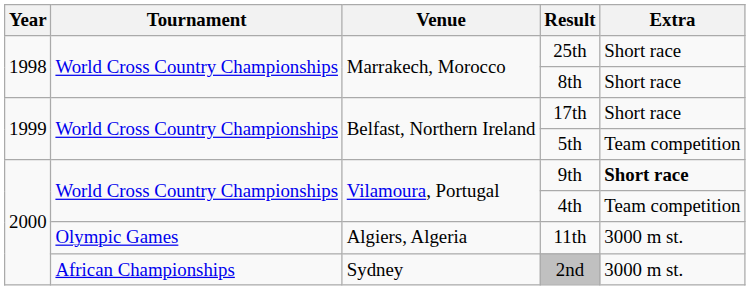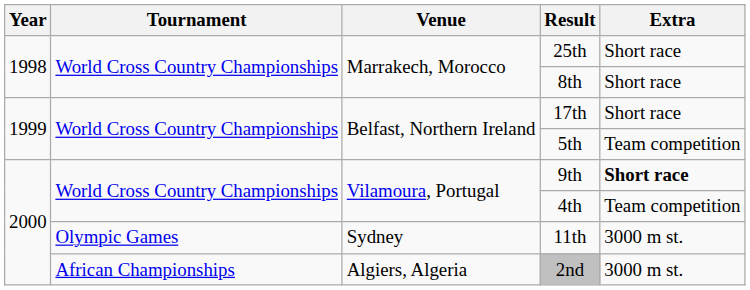 <table class=wikitable style="font-size:95%;">
 <tr>
 <th>Year</th>
 <th>Tournament</th>
 <th>Venue</th>
 <th>Result</th>
 <th>Extra</th>
 </tr>
 <tr>
 <td rowspan=2>1998</td>
 <td rowspan=2><a href='#'>World Cross Country Championships</a></td>
 <td rowspan=2>Marrakech, Morocco</td>
 <td align="center">25th</td>
 <td>Short race</td>
 </tr>
 <tr>
 <td align="center">8th</td>
 <td>Short race</td>
 </tr>
 <tr>
 <td rowspan=2>1999</td>
 <td rowspan=2><a href='#'>World Cross Country Championships</a></td>
 <td rowspan=2>Belfast, Northern Ireland</td>
 <td align="center">17th</td>
 <td>Short race</td>
 </tr>
 <tr>
 <td align="center">5th</td>
 <td>Team competition</td>
 </tr>
 <tr>
 <td rowspan=4>2000</td>
 <td rowspan=2><a href='#'>World Cross Country Championships</a></td>
 <td rowspan=2><a href='#'>Vilamoura</a>, Portugal</td>
 <td align="center">9th</td>
 <td><strong>Short race</strong></td>
 </tr>
 <tr>
 <td align="center">4th</td>
 <td>Team competition</td>
 </tr>
 <tr>
 <td><a href='#'>Olympic Games</a></td>
-<td>Algiers, Algeria</td>
+<td>Sydney</td>
 <td align="center">11th</td>
 <td>3000 m st.</td>
 </tr>
 <tr>
 <td><a href='#'>African Championships</a></td>
-<td>Sydney</td>
+<td>Algiers, Algeria</td>
 <td bgcolor="silver" align="center">2nd</td>
 <td>3000 m st.</td>
 </tr>
 </table>
